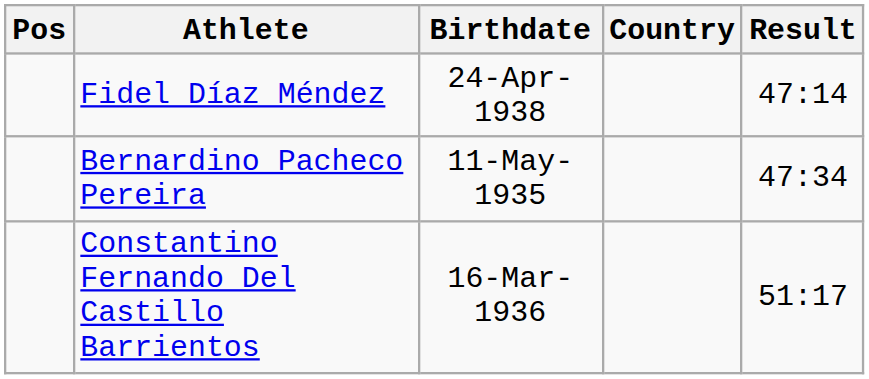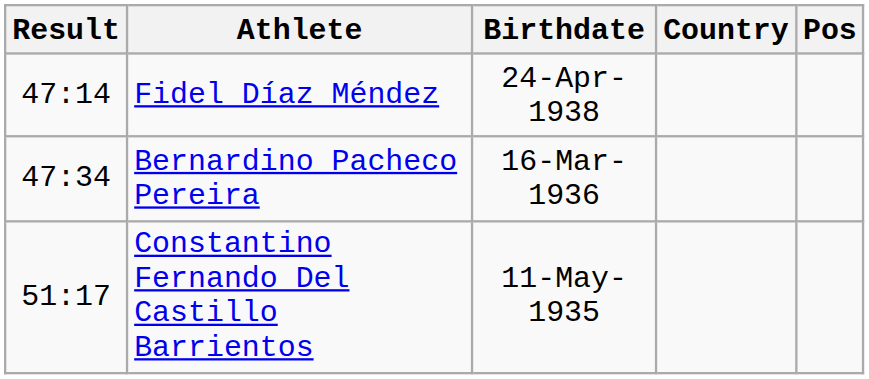 <table class="wikitable"  style="text-align:center; width:60%;">
 <tr>
-<th>Pos</th>
+<th>Result</th>
 <th>Athlete</th>
 <th>Birthdate</th>
 <th>Country</th>
-<th>Result</th>
+<th>Pos</th>
 </tr>
 <tr>
-<td align=center></td>
+<td>47:14</td>
 <td align=left><a href='#'>Fidel Díaz Méndez</a></td>
 <td>24-Apr-1938</td>
 <td align=left></td>
-<td>47:14</td>
+<td align=center></td>
 </tr>
 <tr>
+<td>47:34</td>
+<td align=left><a href='#'>Bernardino Pacheco Pereira</a></td>
+<td>16-Mar-1936</td>
+<td align=left></td>
 <td align=center></td>
-<td align=left><a href='#'>Bernardino Pacheco Pereira</a></td>
+</tr>
+<tr>
+<td>51:17</td>
+<td align=left><a href='#'>Constantino Fernando Del Castillo Barrientos</a></td>
 <td>11-May-1935</td>
 <td align=left></td>
-<td>47:34</td>
-</tr>
-<tr>
 <td align=center></td>
-<td align=left><a href='#'>Constantino Fernando Del Castillo Barrientos</a></td>
-<td>16-Mar-1936</td>
-<td align=left></td>
-<td>51:17</td>
 </tr>
 </table>
